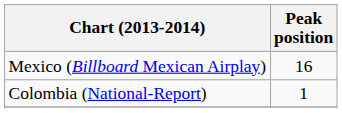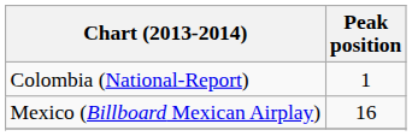 <table class="wikitable sortable">
 <tr>
 <th>Chart (2013-2014)</th>
 <th>Peak<br>position</th>
 </tr>
 <tr>
+<td>Colombia (<a href='#'>National-Report</a>)</td>
+<td align="center">1</td>
+</tr>
+<tr>
 <td>Mexico (<a href='#'><em>Billboard</em> Mexican Airplay</a>)</td>
 <td align="center">16</td>
-</tr>
-<tr>
-<td>Colombia (<a href='#'>National-Report</a>)</td>
-<td align="center">1</td>
 </tr>
 <tr>
 </tr>
 <tr>
 </tr>
 <tr>
 </tr>
 <tr>
 </tr>
 <tr>
 </tr>
 <tr>
 </tr>
 <tr>
 </tr>
 </table>
